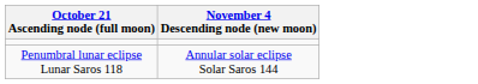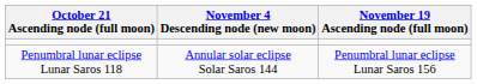 <table class="wikitable">
 <tr>
 <th><a href='#'>October 21</a><br>Ascending node (full moon)<br></th>
 <th><a href='#'>November 4</a><br>Descending node (new moon)<br></th>
+<th><a href='#'>November 19</a><br>Ascending node (full moon)<br></th>
 </tr>
 <tr>
+<td></td>
 <td></td>
 <td></td>
 </tr>
 <tr align=center>
 <td><a href='#'>Penumbral lunar eclipse</a><br>Lunar Saros 118</td>
 <td><a href='#'>Annular solar eclipse</a><br>Solar Saros 144</td>
+<td><a href='#'>Penumbral lunar eclipse</a><br>Lunar Saros 156</td>
 </tr>
 </table>
